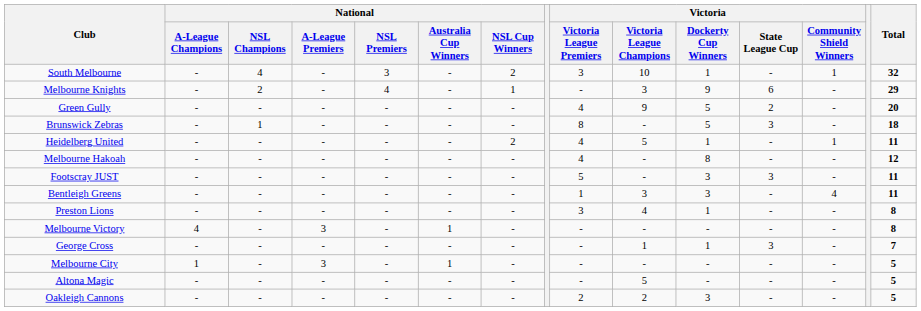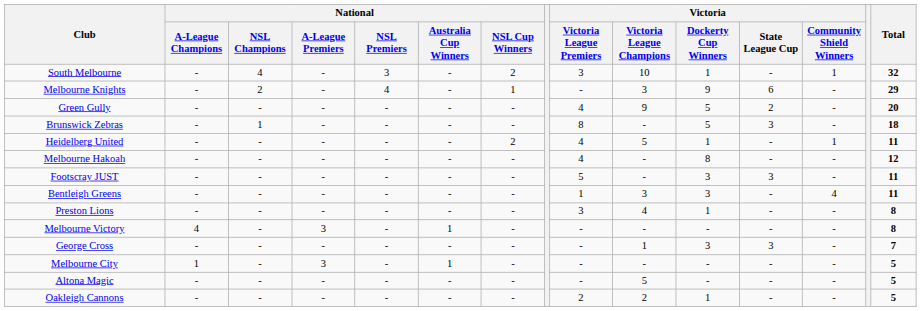 <table class="wikitable" style="text-align: center; font-size:90%">
 <tr>
 <th rowspan=2 width=18% class="wikitable sortable">Club</th>
 <th colspan=6 width=20% class=unsortable>National</th>
 <th rowspan="16"></th>
 <th colspan=5 width=20% class=unsortable>Victoria</th>
 <th rowspan="16"></th>
 <th rowspan=2 width=5% class=unsortable>Total</th>
 </tr>
 <tr>
 <th class=sortable width=7%><a href='#'>A-League Champions</a></th>
 <th class=sortable width=7%><a href='#'>NSL Champions</a></th>
 <th class=sortable width=7%><a href='#'>A-League Premiers</a></th>
 <th class=sortable width=7%><a href='#'>NSL Premiers</a></th>
 <th class=sortable width=7%><a href='#'>Australia Cup Winners</a></th>
 <th class=sortable width=7%><a href='#'>NSL Cup Winners</a></th>
 <th class=sortable width=7%><a href='#'>Victoria League Premiers</a></th>
 <th class=sortable width=7%><a href='#'>Victoria League Champions</a></th>
 <th class=sortable width=7%><a href='#'>Dockerty Cup Winners</a></th>
 <th class=sortable width=7%>State League Cup</th>
 <th class=sortable width=7%><a href='#'>Community Shield Winners</a></th>
 </tr>
 <tr>
 <td><a href='#'>South Melbourne</a></td>
 <td>-</td>
 <td>4</td>
 <td>-</td>
 <td>3</td>
 <td>-</td>
 <td>2</td>
 <td>3</td>
 <td>10</td>
 <td>1</td>
 <td>-</td>
 <td>1</td>
 <td><strong>32</strong></td>
 </tr>
 <tr>
 <td><a href='#'>Melbourne Knights</a></td>
 <td>-</td>
 <td>2</td>
 <td>-</td>
 <td>4</td>
 <td>-</td>
 <td>1</td>
 <td>-</td>
 <td>3</td>
 <td>9</td>
 <td>6</td>
 <td>-</td>
 <td><strong>29</strong></td>
 </tr>
 <tr>
 <td><a href='#'>Green Gully</a></td>
 <td>-</td>
 <td>-</td>
 <td>-</td>
 <td>-</td>
 <td>-</td>
 <td>-</td>
 <td>4</td>
 <td>9</td>
 <td>5</td>
 <td>2</td>
 <td>-</td>
 <td><strong>20</strong></td>
 </tr>
 <tr>
 <td><a href='#'>Brunswick Zebras</a></td>
 <td>-</td>
 <td>1</td>
 <td>-</td>
 <td>-</td>
 <td>-</td>
 <td>-</td>
 <td>8</td>
 <td>-</td>
 <td>5</td>
 <td>3</td>
 <td>-</td>
 <td><strong>18</strong></td>
 </tr>
 <tr>
 <td><a href='#'>Heidelberg United</a></td>
 <td>-</td>
 <td>-</td>
 <td>-</td>
 <td>-</td>
 <td>-</td>
 <td>2</td>
 <td>4</td>
 <td>5</td>
 <td>1</td>
 <td>-</td>
 <td>1</td>
 <td><strong>11</strong></td>
 </tr>
 <tr>
 <td><a href='#'>Melbourne Hakoah</a></td>
 <td>-</td>
 <td>-</td>
 <td>-</td>
 <td>-</td>
 <td>-</td>
 <td>-</td>
 <td>4</td>
 <td>-</td>
 <td>8</td>
 <td>-</td>
 <td>-</td>
 <td><strong>12</strong></td>
 </tr>
 <tr>
 <td><a href='#'>Footscray JUST</a></td>
 <td>-</td>
 <td>-</td>
 <td>-</td>
 <td>-</td>
 <td>-</td>
 <td>-</td>
 <td>5</td>
 <td>-</td>
 <td>3</td>
 <td>3</td>
 <td>-</td>
 <td><strong>11</strong></td>
 </tr>
 <tr>
 <td><a href='#'>Bentleigh Greens</a></td>
 <td>-</td>
 <td>-</td>
 <td>-</td>
 <td>-</td>
 <td>-</td>
 <td>-</td>
 <td>1</td>
 <td>3</td>
 <td>3</td>
 <td>-</td>
 <td>4</td>
 <td><strong>11</strong></td>
 </tr>
 <tr>
 <td><a href='#'>Preston Lions</a></td>
 <td>-</td>
 <td>-</td>
 <td>-</td>
 <td>-</td>
 <td>-</td>
 <td>-</td>
 <td>3</td>
 <td>4</td>
 <td>1</td>
 <td>-</td>
 <td>-</td>
 <td><strong>8</strong></td>
 </tr>
 <tr>
 <td><a href='#'>Melbourne Victory</a></td>
 <td>4</td>
 <td>-</td>
 <td>3</td>
 <td>-</td>
 <td>1</td>
 <td>-</td>
 <td>-</td>
 <td>-</td>
 <td>-</td>
 <td>-</td>
 <td>-</td>
 <td><strong>8</strong></td>
 </tr>
 <tr>
 <td><a href='#'>George Cross</a></td>
 <td>-</td>
 <td>-</td>
 <td>-</td>
 <td>-</td>
 <td>-</td>
 <td>-</td>
 <td>-</td>
 <td>1</td>
-<td>1</td>
+<td>3</td>
 <td>3</td>
 <td>-</td>
 <td><strong>7</strong></td>
 </tr>
 <tr>
 <td><a href='#'>Melbourne City</a></td>
 <td>1</td>
 <td>-</td>
 <td>3</td>
 <td>-</td>
 <td>1</td>
 <td>-</td>
 <td>-</td>
 <td>-</td>
 <td>-</td>
 <td>-</td>
 <td>-</td>
 <td><strong>5</strong></td>
 </tr>
 <tr>
 <td><a href='#'>Altona Magic</a></td>
 <td>-</td>
 <td>-</td>
 <td>-</td>
 <td>-</td>
 <td>-</td>
 <td>-</td>
 <td>-</td>
 <td>5</td>
 <td>-</td>
 <td>-</td>
 <td>-</td>
 <td><strong>5</strong></td>
 </tr>
 <tr>
 <td><a href='#'>Oakleigh Cannons</a></td>
 <td>-</td>
 <td>-</td>
 <td>-</td>
 <td>-</td>
 <td>-</td>
 <td>-</td>
 <td>2</td>
 <td>2</td>
-<td>3</td>
+<td>1</td>
 <td>-</td>
 <td>-</td>
 <td><strong>5</strong></td>
 </tr>
 </table>
